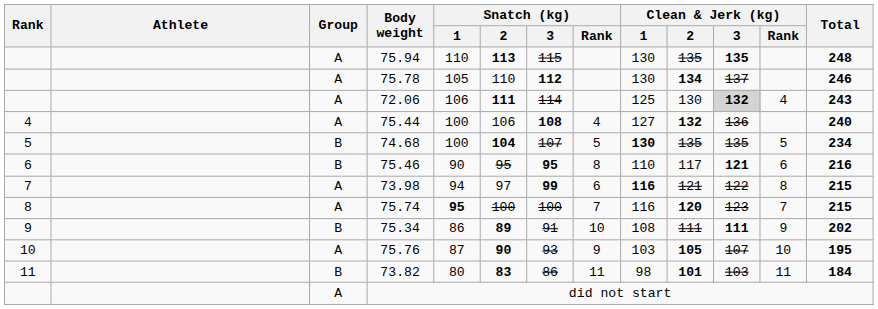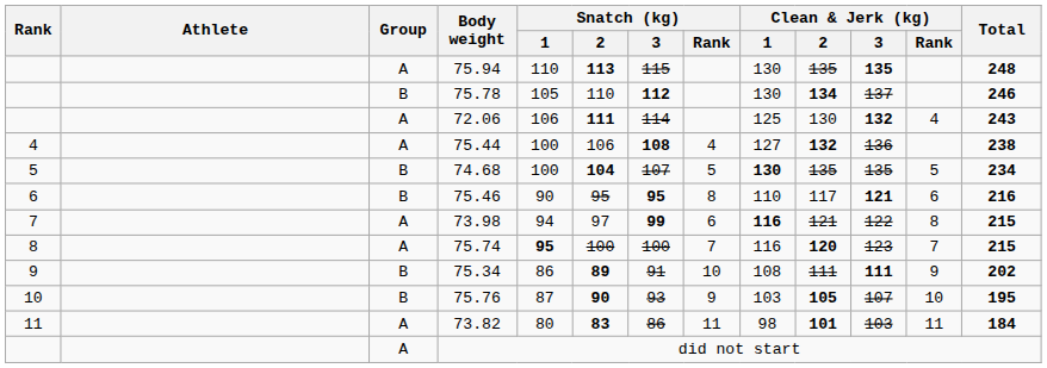 <table class = "wikitable" style="text-align:center;">
 <tr>
 <th rowspan=2 width=40>Rank</th>
 <th rowspan=2 width=250>Athlete</th>
 <th rowspan=2 width=50>Group</th>
 <th rowspan=2 width=60>Body weight</th>
 <th colspan=4>Snatch (kg)</th>
 <th colspan=4>Clean & Jerk (kg)</th>
 <th rowspan=2 width=60>Total</th>
 </tr>
 <tr>
 <th width=40>1</th>
 <th width=40>2</th>
 <th width=40>3</th>
 <th width=40>Rank</th>
 <th width=40>1</th>
 <th width=40>2</th>
 <th width=40>3</th>
 <th width=40>Rank</th>
 </tr>
 <tr>
 <td></td>
 <td align=left></td>
 <td>A</td>
 <td>75.94</td>
 <td>110</td>
 <td><strong>113</strong></td>
 <td><s>115</s></td>
 <td></td>
 <td>130</td>
 <td><s>135</s></td>
 <td><strong>135</strong></td>
 <td></td>
 <td><strong>248</strong></td>
 </tr>
 <tr>
 <td></td>
 <td align=left></td>
-<td>A</td>
+<td>B</td>
 <td>75.78</td>
 <td>105</td>
 <td>110</td>
 <td><strong>112</strong></td>
 <td></td>
 <td>130</td>
 <td><strong>134</strong></td>
 <td><s>137</s></td>
 <td></td>
 <td><strong>246</strong></td>
 </tr>
 <tr>
 <td></td>
 <td align=left></td>
 <td>A</td>
 <td>72.06</td>
 <td>106</td>
 <td><strong>111</strong></td>
 <td><s>114</s></td>
 <td></td>
 <td>125</td>
 <td>130</td>
-<td style="background: lightgrey;"><strong>132</strong></td>
+<td><strong>132</strong></td>
 <td>4</td>
 <td><strong>243</strong></td>
 </tr>
 <tr>
 <td>4</td>
 <td align=left></td>
 <td>A</td>
 <td>75.44</td>
 <td>100</td>
 <td>106</td>
 <td><strong>108</strong></td>
 <td>4</td>
 <td>127</td>
 <td><strong>132</strong></td>
 <td><s>136</s></td>
 <td></td>
-<td><strong>240</strong></td>
+<td><strong>238</strong></td>
 </tr>
 <tr>
 <td>5</td>
 <td align=left></td>
 <td>B</td>
 <td>74.68</td>
 <td>100</td>
 <td><strong>104</strong></td>
 <td><s>107</s></td>
 <td>5</td>
 <td><strong>130</strong></td>
 <td><s>135</s></td>
 <td><s>135</s></td>
 <td>5</td>
 <td><strong>234</strong></td>
 </tr>
 <tr>
 <td>6</td>
 <td align=left></td>
 <td>B</td>
 <td>75.46</td>
 <td>90</td>
 <td><s>95</s></td>
 <td><strong>95</strong></td>
 <td>8</td>
 <td>110</td>
 <td>117</td>
 <td><strong>121</strong></td>
 <td>6</td>
 <td><strong>216</strong></td>
 </tr>
 <tr>
 <td>7</td>
 <td align=left></td>
 <td>A</td>
 <td>73.98</td>
 <td>94</td>
 <td>97</td>
 <td><strong>99</strong></td>
 <td>6</td>
 <td><strong>116</strong></td>
 <td><s>121</s></td>
 <td><s>122</s></td>
 <td>8</td>
 <td><strong>215</strong></td>
 </tr>
 <tr>
 <td>8</td>
 <td align=left></td>
 <td>A</td>
 <td>75.74</td>
 <td><strong>95</strong></td>
 <td><s>100</s></td>
 <td><s>100</s></td>
 <td>7</td>
 <td>116</td>
 <td><strong>120</strong></td>
 <td><s>123</s></td>
 <td>7</td>
 <td><strong>215</strong></td>
 </tr>
 <tr>
 <td>9</td>
 <td align=left></td>
 <td>B</td>
 <td>75.34</td>
 <td>86</td>
 <td><strong>89</strong></td>
 <td><s>91</s></td>
 <td>10</td>
 <td>108</td>
 <td><s>111</s></td>
 <td><strong>111</strong></td>
 <td>9</td>
 <td><strong>202</strong></td>
 </tr>
 <tr>
 <td>10</td>
 <td align=left></td>
-<td>A</td>
+<td>B</td>
 <td>75.76</td>
 <td>87</td>
 <td><strong>90</strong></td>
 <td><s>93</s></td>
 <td>9</td>
 <td>103</td>
 <td><strong>105</strong></td>
 <td><s>107</s></td>
 <td>10</td>
 <td><strong>195</strong></td>
 </tr>
 <tr>
 <td>11</td>
 <td align=left></td>
-<td>B</td>
+<td>A</td>
 <td>73.82</td>
 <td>80</td>
 <td><strong>83</strong></td>
 <td><s>86</s></td>
 <td>11</td>
 <td>98</td>
 <td><strong>101</strong></td>
 <td><s>103</s></td>
 <td>11</td>
 <td><strong>184</strong></td>
 </tr>
 <tr>
 <td></td>
 <td align=left></td>
 <td>A</td>
 <td colspan=10>did not start</td>
 </tr>
 </table>
